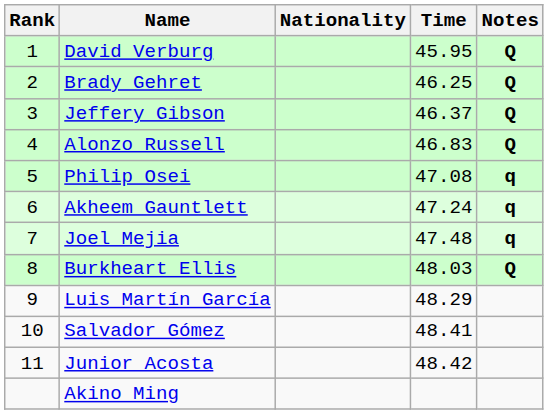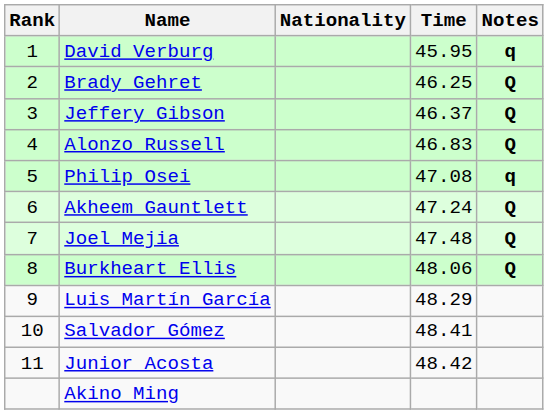 <table class="wikitable sortable" style="text-align:center">
 <tr>
 <th>Rank</th>
 <th>Name</th>
 <th>Nationality</th>
 <th>Time</th>
 <th>Notes</th>
 </tr>
 <tr bgcolor=ccffcc>
 <td>1</td>
 <td align=left><a href='#'>David Verburg</a></td>
 <td align=left></td>
 <td>45.95</td>
-<td><strong>Q</strong></td>
+<td><strong>q</strong></td>
 </tr>
 <tr bgcolor=ccffcc>
 <td>2</td>
 <td align=left><a href='#'>Brady Gehret</a></td>
 <td align=left></td>
 <td>46.25</td>
 <td><strong>Q</strong></td>
 </tr>
 <tr bgcolor=ccffcc>
 <td>3</td>
 <td align=left><a href='#'>Jeffery Gibson</a></td>
 <td align=left></td>
 <td>46.37</td>
 <td><strong>Q</strong></td>
 </tr>
 <tr bgcolor=ccffcc>
 <td>4</td>
 <td align=left><a href='#'>Alonzo Russell</a></td>
 <td align=left></td>
 <td>46.83</td>
 <td><strong>Q</strong></td>
 </tr>
 <tr bgcolor=ccffcc>
 <td>5</td>
 <td align=left><a href='#'>Philip Osei</a></td>
 <td align=left></td>
 <td>47.08</td>
 <td><strong>q</strong></td>
 </tr>
 <tr bgcolor=ddffdd>
 <td>6</td>
 <td align=left><a href='#'>Akheem Gauntlett</a></td>
 <td align=left></td>
 <td>47.24</td>
-<td><strong>q</strong></td>
+<td><strong>Q</strong></td>
 </tr>
 <tr bgcolor=ddffdd>
 <td>7</td>
 <td align=left><a href='#'>Joel Mejia</a></td>
 <td align=left></td>
 <td>47.48</td>
-<td><strong>q</strong></td>
+<td><strong>Q</strong></td>
 </tr>
 <tr bgcolor=ccffcc>
 <td>8</td>
 <td align=left><a href='#'>Burkheart Ellis</a></td>
 <td align=left></td>
-<td>48.03</td>
+<td>48.06</td>
 <td><strong>Q</strong></td>
 </tr>
 <tr>
 <td>9</td>
 <td align=left><a href='#'>Luis Martín García</a></td>
 <td align=left></td>
 <td>48.29</td>
 <td></td>
 </tr>
 <tr>
 <td>10</td>
 <td align=left><a href='#'>Salvador Gómez</a></td>
 <td align=left></td>
 <td>48.41</td>
 <td></td>
 </tr>
 <tr>
 <td>11</td>
 <td align=left><a href='#'>Junior Acosta</a></td>
 <td align=left></td>
 <td>48.42</td>
 <td></td>
 </tr>
 <tr>
 <td></td>
 <td align=left><a href='#'>Akino Ming</a></td>
 <td align=left></td>
 <td></td>
 <td></td>
 </tr>
 </table>
